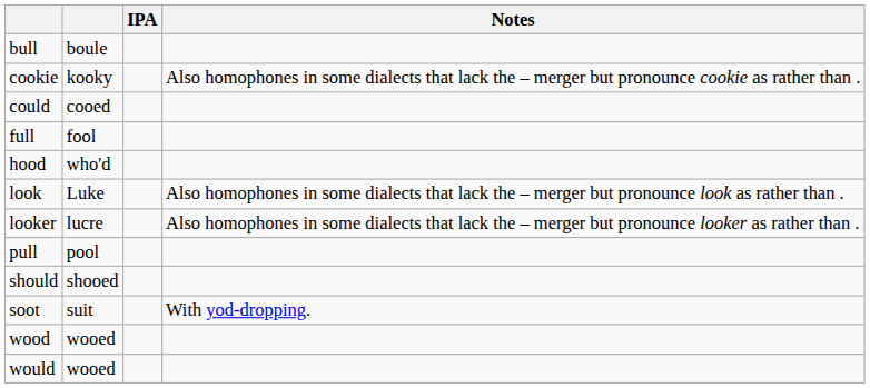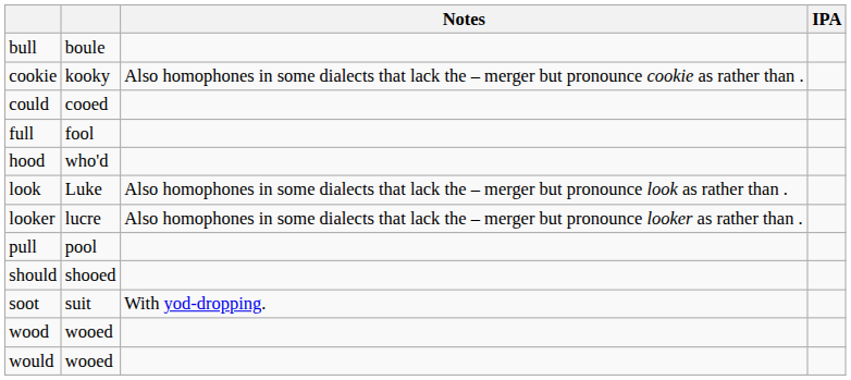 <table class="wikitable sortable mw-collapsible mw-collapsed">
 <tr>
 <th></th>
 <th></th>
+<th>Notes</th>
 <th>IPA</th>
-<th>Notes</th>
 </tr>
 <tr>
 <td>bull</td>
 <td>boule</td>
 <td></td>
 <td></td>
 </tr>
 <tr>
 <td>cookie</td>
 <td>kooky</td>
+<td>Also homophones in some dialects that lack the – merger but pronounce <em>cookie</em> as  rather than .</td>
 <td></td>
-<td>Also homophones in some dialects that lack the – merger but pronounce <em>cookie</em> as  rather than .</td>
 </tr>
 <tr>
 <td>could</td>
 <td>cooed</td>
 <td></td>
 <td></td>
 </tr>
 <tr>
 <td>full</td>
 <td>fool</td>
 <td></td>
 <td></td>
 </tr>
 <tr>
 <td>hood</td>
 <td>who'd</td>
 <td></td>
 <td></td>
 </tr>
 <tr>
 <td>look</td>
 <td>Luke</td>
+<td>Also homophones in some dialects that lack the – merger but pronounce <em>look</em> as  rather than .</td>
 <td></td>
-<td>Also homophones in some dialects that lack the – merger but pronounce <em>look</em> as  rather than .</td>
 </tr>
 <tr>
 <td>looker</td>
 <td>lucre</td>
+<td>Also homophones in some dialects that lack the – merger but pronounce <em>looker</em> as  rather than .</td>
 <td></td>
-<td>Also homophones in some dialects that lack the – merger but pronounce <em>looker</em> as  rather than .</td>
 </tr>
 <tr>
 <td>pull</td>
 <td>pool</td>
 <td></td>
 <td></td>
 </tr>
 <tr>
 <td>should</td>
 <td>shooed</td>
 <td></td>
 <td></td>
 </tr>
 <tr>
 <td>soot</td>
 <td>suit</td>
+<td>With <a href='#'>yod-dropping</a>.</td>
 <td></td>
-<td>With <a href='#'>yod-dropping</a>.</td>
 </tr>
 <tr>
 <td>wood</td>
 <td>wooed</td>
 <td></td>
 <td></td>
 </tr>
 <tr>
 <td>would</td>
 <td>wooed</td>
 <td></td>
 <td></td>
 </tr>
 </table>
